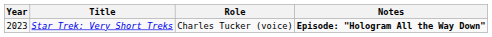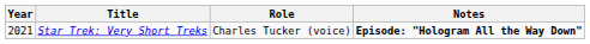 <table class="wikitable">
 <tr>
 <th>Year</th>
 <th>Title</th>
 <th>Role</th>
 <th>Notes</th>
 </tr>
 <tr>
-<td>2023</td>
+<td>2021</td>
 <td><em><a href='#'>Star Trek: Very Short Treks</a></em></td>
 <td>Charles Tucker (voice)</td>
 <td><strong>Episode: "Hologram All the Way Down"</strong></td>
 </tr>
 </table>
